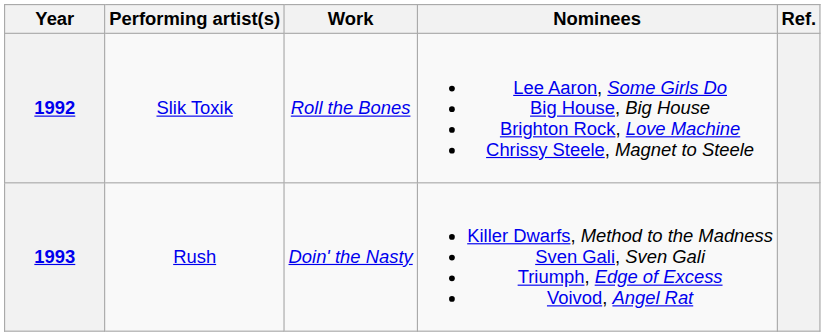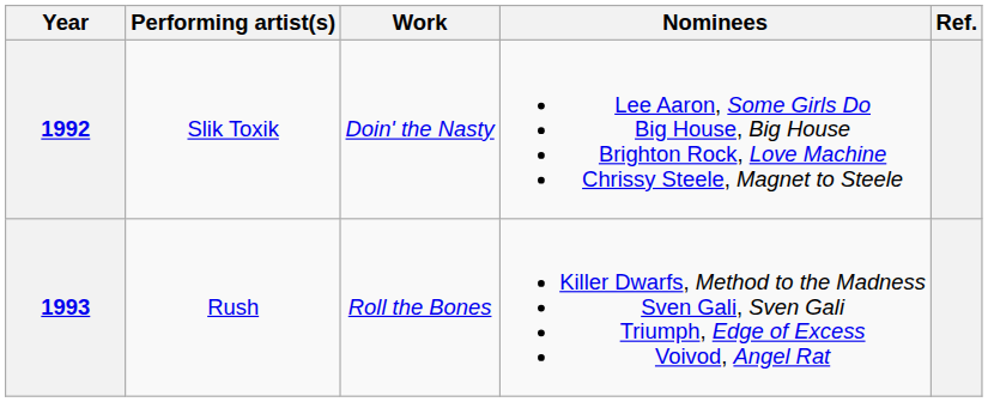 <table class="wikitable plainrowheaders sortable" style="text-align:center;">
 <tr>
 <th scope="col" style="width:5em;">Year</th>
 <th scope="col">Performing artist(s)</th>
 <th scope="col">Work</th>
 <th scope="col" class="unsortable">Nominees</th>
 <th scope="col" class="unsortable">Ref.</th>
 </tr>
 <tr>
 <th style="text-align:center;" scope="row"><a href='#'>1992</a></th>
 <td scope="row"><a href='#'>Slik Toxik</a></td>
-<td scope="row"><em><a href='#'>Roll the Bones</a></em></td>
+<td scope="row"><em><a href='#'>Doin' the Nasty</a></em></td>
 <td><br><ul><li><a href='#'>Lee Aaron</a>, <em><a href='#'>Some Girls Do</a></em></li><li><a href='#'>Big House</a>, <em>Big House</em></li><li><a href='#'>Brighton Rock</a>, <em><a href='#'>Love Machine</a></em></li><li><a href='#'>Chrissy Steele</a>, <em>Magnet to Steele</em></li></ul></td>
 <th style="text-align:center;" scope="row"></th>
 </tr>
 <tr>
 <th style="text-align:center;" scope="row"><a href='#'>1993</a></th>
 <td scope="row"><a href='#'>Rush</a></td>
-<td scope="row"><em><a href='#'>Doin' the Nasty</a></em></td>
+<td scope="row"><em><a href='#'>Roll the Bones</a></em></td>
 <td><br><ul><li><a href='#'>Killer Dwarfs</a>, <em>Method to the Madness</em></li><li><a href='#'>Sven Gali</a>, <em>Sven Gali</em></li><li><a href='#'>Triumph</a>, <em><a href='#'>Edge of Excess</a></em></li><li><a href='#'>Voivod</a>, <em><a href='#'>Angel Rat</a></em></li></ul></td>
 <th style="text-align:center;" scope="row"></th>
 </tr>
 </table>
